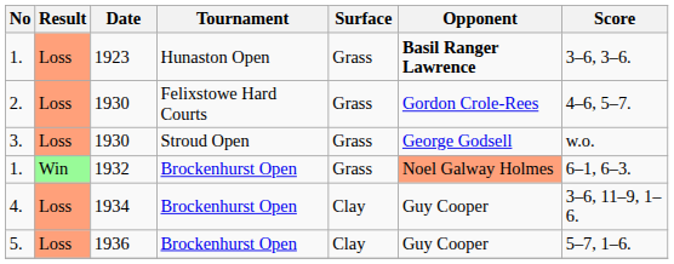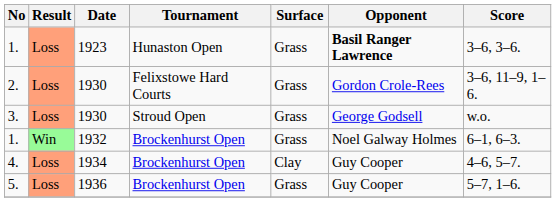 <table class="sortable wikitable">
 <tr>
 <th style="width:15px">No</th>
 <th style="width:30px">Result</th>
 <th style="width:70px">Date</th>
 <th style="width:200px">Tournament</th>
 <th style="width:60px">Surface</th>
 <th style="width:200px">Opponent</th>
 <th style="width:130px" class="unsortable">Score</th>
 </tr>
 <tr>
 <td>1.</td>
 <td style="background:#ffa07a;">Loss</td>
 <td>1923</td>
 <td>Hunaston Open</td>
 <td>Grass</td>
 <td><strong> Basil Ranger Lawrence</strong></td>
 <td>3–6, 3–6.</td>
 </tr>
 <tr>
 <td>2.</td>
 <td style="background:#ffa07a;">Loss</td>
 <td>1930</td>
 <td>Felixstowe Hard Courts</td>
 <td>Grass</td>
 <td> <a href='#'>Gordon Crole-Rees</a></td>
-<td>4–6, 5–7.</td>
+<td>3–6, 11–9, 1–6.</td>
 </tr>
 <tr>
 <td>3.</td>
 <td style="background:#ffa07a;">Loss</td>
 <td>1930</td>
 <td>Stroud Open</td>
 <td>Grass</td>
 <td> <a href='#'>George Godsell</a></td>
 <td>w.o.</td>
 </tr>
 <tr>
 <td>1.</td>
 <td style="background:#98FB98;">Win</td>
 <td>1932</td>
 <td><a href='#'>Brockenhurst Open</a></td>
 <td>Grass</td>
-<td style="background: lightsalmon;"> Noel Galway Holmes</td>
+<td> Noel Galway Holmes</td>
 <td>6–1, 6–3.</td>
 </tr>
 <tr>
 <td>4.</td>
 <td style="background:#ffa07a;">Loss</td>
 <td>1934</td>
 <td><a href='#'>Brockenhurst Open</a></td>
 <td>Clay</td>
 <td> Guy Cooper</td>
-<td>3–6, 11–9, 1–6.</td>
+<td>4–6, 5–7.</td>
 </tr>
 <tr>
 <td>5.</td>
 <td style="background:#ffa07a;">Loss</td>
 <td>1936</td>
 <td><a href='#'>Brockenhurst Open</a></td>
-<td>Clay</td>
+<td>Grass</td>
 <td> Guy Cooper</td>
 <td>5–7, 1–6.</td>
 </tr>
 <tr>
 </tr>
 </table>
